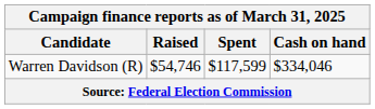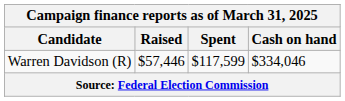 <table class="wikitable sortable">
 <tr>
 <th colspan=4>Campaign finance reports as of March 31, 2025</th>
 </tr>
 <tr style="text-align:center;">
 <th>Candidate</th>
 <th>Raised</th>
 <th>Spent</th>
 <th>Cash on hand</th>
 </tr>
 <tr>
 <td>Warren Davidson (R)</td>
-<td>$54,746</td>
+<td>$57,446</td>
 <td>$117,599</td>
 <td>$334,046</td>
 </tr>
 <tr>
 <th colspan="4"><small>Source: <a href='#'>Federal Election Commission</a></small></th>
 </tr>
 </table>
